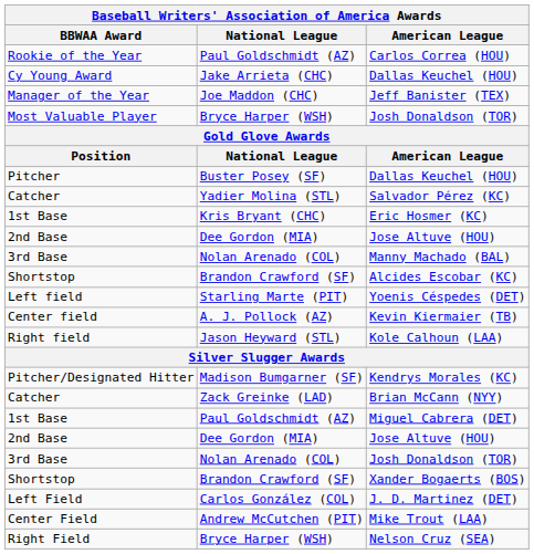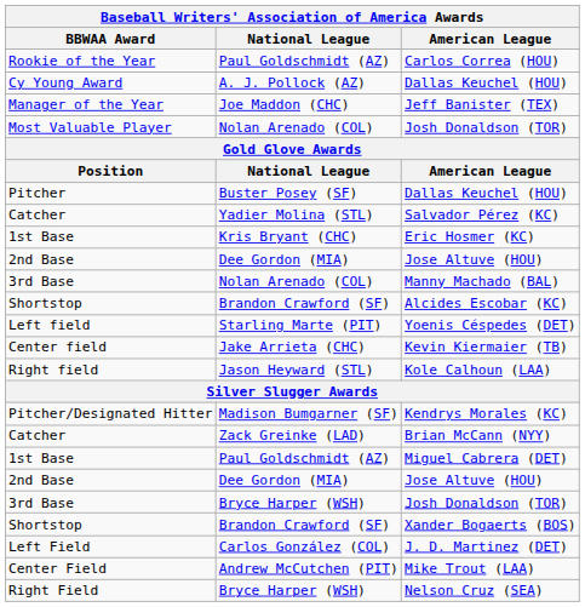 <table class="wikitable">
 <tr>
 <th colspan="9"><a href='#'>Baseball Writers' Association of America</a> Awards</th>
 </tr>
 <tr>
 <th>BBWAA Award</th>
 <th>National League</th>
 <th>American League</th>
 </tr>
 <tr>
 <td><a href='#'>Rookie of the Year</a></td>
 <td><a href='#'>Paul Goldschmidt</a> (<a href='#'>AZ</a>)</td>
 <td><a href='#'>Carlos Correa</a> (<a href='#'>HOU</a>)</td>
 </tr>
 <tr>
 <td><a href='#'>Cy Young Award</a></td>
-<td><a href='#'>Jake Arrieta</a> (<a href='#'>CHC</a>)</td>
+<td><a href='#'>A. J. Pollock</a> (<a href='#'>AZ</a>)</td>
 <td><a href='#'>Dallas Keuchel</a> (<a href='#'>HOU</a>)</td>
 </tr>
 <tr>
 <td><a href='#'>Manager of the Year</a></td>
 <td><a href='#'>Joe Maddon</a> (<a href='#'>CHC</a>)</td>
 <td><a href='#'>Jeff Banister</a> (<a href='#'>TEX</a>)</td>
 </tr>
 <tr>
 <td><a href='#'>Most Valuable Player</a></td>
-<td><a href='#'>Bryce Harper</a> (<a href='#'>WSH</a>)</td>
+<td><a href='#'>Nolan Arenado</a> (<a href='#'>COL</a>)</td>
 <td><a href='#'>Josh Donaldson</a> (<a href='#'>TOR</a>)</td>
 </tr>
 <tr>
 <th colspan="9"><a href='#'>Gold Glove Awards</a></th>
 </tr>
 <tr>
 <th>Position</th>
 <th>National League</th>
 <th>American League</th>
 </tr>
 <tr>
 <td>Pitcher</td>
 <td><a href='#'>Buster Posey</a> (<a href='#'>SF</a>)</td>
 <td><a href='#'>Dallas Keuchel</a> (<a href='#'>HOU</a>)</td>
 </tr>
 <tr>
 <td>Catcher</td>
 <td><a href='#'>Yadier Molina</a> (<a href='#'>STL</a>)</td>
 <td><a href='#'>Salvador Pérez</a> (<a href='#'>KC</a>)</td>
 </tr>
 <tr>
 <td>1st Base</td>
 <td><a href='#'>Kris Bryant</a> (<a href='#'>CHC</a>)</td>
 <td><a href='#'>Eric Hosmer</a> (<a href='#'>KC</a>)</td>
 </tr>
 <tr>
 <td>2nd Base</td>
 <td><a href='#'>Dee Gordon</a> (<a href='#'>MIA</a>)</td>
 <td><a href='#'>Jose Altuve</a> (<a href='#'>HOU</a>)</td>
 </tr>
 <tr>
 <td>3rd Base</td>
 <td><a href='#'>Nolan Arenado</a> (<a href='#'>COL</a>)</td>
 <td><a href='#'>Manny Machado</a> (<a href='#'>BAL</a>)</td>
 </tr>
 <tr>
 <td>Shortstop</td>
 <td><a href='#'>Brandon Crawford</a> (<a href='#'>SF</a>)</td>
 <td><a href='#'>Alcides Escobar</a> (<a href='#'>KC</a>)</td>
 </tr>
 <tr>
 <td>Left field</td>
 <td><a href='#'>Starling Marte</a> (<a href='#'>PIT</a>)</td>
 <td><a href='#'>Yoenis Céspedes</a> (<a href='#'>DET</a>)</td>
 </tr>
 <tr>
 <td>Center field</td>
-<td><a href='#'>A. J. Pollock</a> (<a href='#'>AZ</a>)</td>
+<td><a href='#'>Jake Arrieta</a> (<a href='#'>CHC</a>)</td>
 <td><a href='#'>Kevin Kiermaier</a> (<a href='#'>TB</a>)</td>
 </tr>
 <tr>
 <td>Right field</td>
 <td><a href='#'>Jason Heyward</a> (<a href='#'>STL</a>)</td>
 <td><a href='#'>Kole Calhoun</a> (<a href='#'>LAA</a>)</td>
 </tr>
 <tr>
 <th colspan="9"><a href='#'>Silver Slugger Awards</a></th>
 </tr>
 <tr>
 <td>Pitcher/Designated Hitter</td>
 <td><a href='#'>Madison Bumgarner</a> (<a href='#'>SF</a>)</td>
 <td><a href='#'>Kendrys Morales</a> (<a href='#'>KC</a>)</td>
 </tr>
 <tr>
 <td>Catcher</td>
 <td><a href='#'>Zack Greinke</a> (<a href='#'>LAD</a>)</td>
 <td><a href='#'>Brian McCann</a> (<a href='#'>NYY</a>)</td>
 </tr>
 <tr>
 <td>1st Base</td>
 <td><a href='#'>Paul Goldschmidt</a> (<a href='#'>AZ</a>)</td>
 <td><a href='#'>Miguel Cabrera</a> (<a href='#'>DET</a>)</td>
 </tr>
 <tr>
 <td>2nd Base</td>
 <td><a href='#'>Dee Gordon</a> (<a href='#'>MIA</a>)</td>
 <td><a href='#'>Jose Altuve</a> (<a href='#'>HOU</a>)</td>
 </tr>
 <tr>
 <td>3rd Base</td>
-<td><a href='#'>Nolan Arenado</a> (<a href='#'>COL</a>)</td>
+<td><a href='#'>Bryce Harper</a> (<a href='#'>WSH</a>)</td>
 <td><a href='#'>Josh Donaldson</a> (<a href='#'>TOR</a>)</td>
 </tr>
 <tr>
 <td>Shortstop</td>
 <td><a href='#'>Brandon Crawford</a> (<a href='#'>SF</a>)</td>
 <td><a href='#'>Xander Bogaerts</a> (<a href='#'>BOS</a>)</td>
 </tr>
 <tr>
 <td>Left Field</td>
 <td><a href='#'>Carlos González</a> (<a href='#'>COL</a>)</td>
 <td><a href='#'>J. D. Martinez</a> (<a href='#'>DET</a>)</td>
 </tr>
 <tr>
 <td>Center Field</td>
 <td><a href='#'>Andrew McCutchen</a> (<a href='#'>PIT</a>)</td>
 <td><a href='#'>Mike Trout</a> (<a href='#'>LAA</a>)</td>
 </tr>
 <tr>
 <td>Right Field</td>
 <td><a href='#'>Bryce Harper</a> (<a href='#'>WSH</a>)</td>
 <td><a href='#'>Nelson Cruz</a> (<a href='#'>SEA</a>)</td>
 </tr>
 </table>
